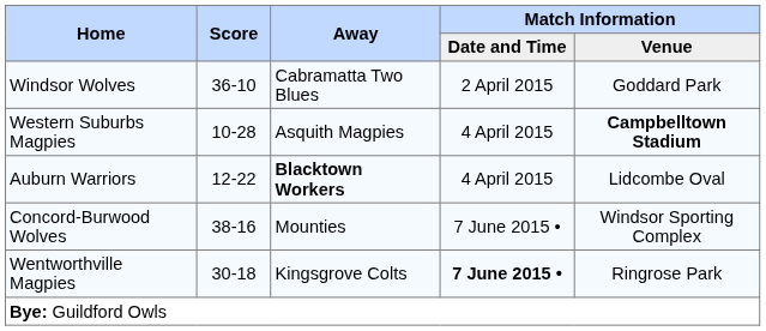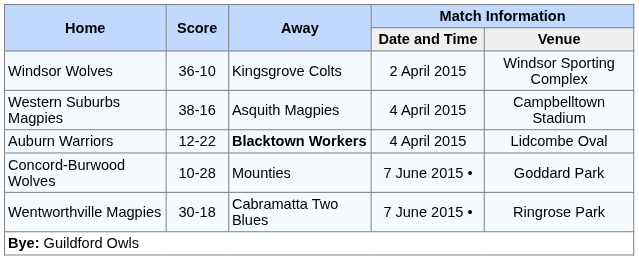 <table border=1 style="border-collapse:collapse; font-size:90%; text-align:center;" cellpadding=3 cellspacing=0>
 <tr bgcolor=#C1D8FF>
 <th rowspan=2 width=12%>Home</th>
 <th rowspan=2 width=3%>Score</th>
 <th rowspan=2 width=12%>Away</th>
 <th colspan=5>Match Information</th>
 </tr>
 <tr bgcolor=#EFEFEF>
 <th width=10%>Date and Time</th>
 <th width=10%>Venue</th>
 </tr>
 <tr bgcolor=#F5FAFF>
 <td align="left">Windsor Wolves</td>
 <td>36-10</td>
-<td align="left">Cabramatta Two Blues</td>
+<td align="left">Kingsgrove Colts</td>
 <td>2 April 2015</td>
-<td>Goddard Park</td>
+<td>Windsor Sporting Complex</td>
 </tr>
 <tr bgcolor=#F5FAFF>
 <td align="left">Western Suburbs Magpies</td>
-<td>10-28</td>
+<td>38-16</td>
 <td align="left">Asquith Magpies</td>
 <td>4 April 2015</td>
-<td><strong>Campbelltown Stadium</strong></td>
+<td>Campbelltown Stadium</td>
 </tr>
 <tr bgcolor=#F5FAFF>
 <td align="left">Auburn Warriors</td>
 <td>12-22</td>
 <td align="left"><strong>Blacktown Workers</strong></td>
 <td>4 April 2015</td>
 <td>Lidcombe Oval</td>
 </tr>
 <tr bgcolor=#F5FAFF>
 <td align="left">Concord-Burwood Wolves</td>
-<td>38-16</td>
+<td>10-28</td>
 <td align="left">Mounties</td>
 <td>7 June 2015 •</td>
-<td>Windsor Sporting Complex</td>
+<td>Goddard Park</td>
 </tr>
 <tr bgcolor=#F5FAFF>
 <td align="left">Wentworthville Magpies</td>
 <td>30-18</td>
-<td align="left">Kingsgrove Colts</td>
-<td><strong>7 June 2015 •</strong></td>
+<td align="left">Cabramatta Two Blues</td>
+<td>7 June 2015 •</td>
 <td>Ringrose Park</td>
 </tr>
 <tr>
 <td colspan="5" style="text-align:left;"><strong>Bye:</strong> Guildford Owls</td>
 </tr>
 </table>
